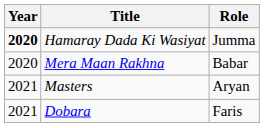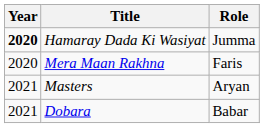 <table class="wikitable">
 <tr>
 <th>Year</th>
 <th>Title</th>
 <th>Role</th>
 </tr>
 <tr>
 <td><strong>2020</strong></td>
 <td><em>Hamaray Dada Ki Wasiyat</em></td>
 <td>Jumma</td>
 </tr>
 <tr>
 <td>2020</td>
 <td><em><a href='#'>Mera Maan Rakhna</a></em></td>
-<td>Babar</td>
+<td>Faris</td>
 </tr>
 <tr>
 <td>2021</td>
 <td><em>Masters</em></td>
 <td>Aryan</td>
 </tr>
 <tr>
 <td>2021</td>
 <td><em><a href='#'>Dobara</a></em></td>
-<td>Faris</td>
+<td>Babar</td>
 </tr>
 </table>
